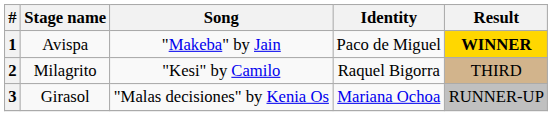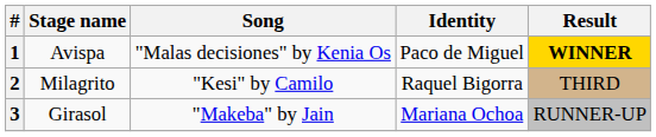 <table class="wikitable plainrowheaders" style="text-align: center;">
 <tr>
 <th>#</th>
 <th>Stage name</th>
 <th>Song</th>
 <th>Identity</th>
 <th>Result</th>
 </tr>
 <tr>
 <th>1</th>
 <td>Avispa</td>
-<td>"<a href='#'>Makeba</a>" by <a href='#'>Jain</a></td>
+<td>"Malas decisiones" by <a href='#'>Kenia Os</a></td>
 <td>Paco de Miguel</td>
 <td bgcolor=gold><strong>WINNER</strong></td>
 </tr>
 <tr>
 <th>2</th>
 <td>Milagrito</td>
 <td>"Kesi" by <a href='#'>Camilo</a></td>
 <td>Raquel Bigorra</td>
 <td bgcolor=tan>THIRD</td>
 </tr>
 <tr>
 <th>3</th>
 <td>Girasol</td>
-<td>"Malas decisiones" by <a href='#'>Kenia Os</a></td>
+<td>"<a href='#'>Makeba</a>" by <a href='#'>Jain</a></td>
 <td><a href='#'>Mariana Ochoa</a></td>
 <td bgcolor=silver>RUNNER-UP</td>
 </tr>
 <tr>
 </tr>
 </table>
